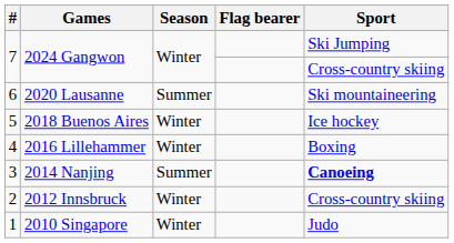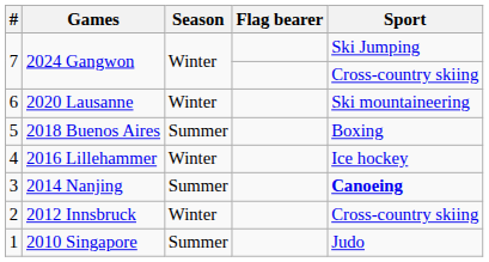 <table class="wikitable sortable">
 <tr>
 <th>#</th>
 <th>Games</th>
 <th>Season</th>
 <th>Flag bearer</th>
 <th>Sport</th>
 </tr>
 <tr>
 <td rowspan=2>7</td>
 <td rowspan=2><a href='#'>2024 Gangwon</a></td>
 <td rowspan=2>Winter</td>
 <td></td>
 <td><a href='#'>Ski Jumping</a></td>
 </tr>
 <tr>
 <td></td>
 <td><a href='#'>Cross-country skiing</a></td>
 </tr>
 <tr>
 <td>6</td>
 <td><a href='#'>2020 Lausanne</a></td>
-<td>Summer</td>
+<td>Winter</td>
 <td></td>
 <td><a href='#'>Ski mountaineering</a></td>
 </tr>
 <tr>
 <td>5</td>
 <td><a href='#'>2018 Buenos Aires</a></td>
-<td>Winter</td>
+<td>Summer</td>
 <td></td>
-<td><a href='#'>Ice hockey</a></td>
+<td><a href='#'>Boxing</a></td>
 </tr>
 <tr>
 <td>4</td>
 <td><a href='#'>2016 Lillehammer</a></td>
 <td>Winter</td>
 <td></td>
-<td><a href='#'>Boxing</a></td>
+<td><a href='#'>Ice hockey</a></td>
 </tr>
 <tr>
 <td>3</td>
 <td><a href='#'>2014 Nanjing</a></td>
 <td>Summer</td>
 <td></td>
 <td><strong><a href='#'>Canoeing</a></strong></td>
 </tr>
 <tr>
 <td>2</td>
 <td><a href='#'>2012 Innsbruck</a></td>
 <td>Winter</td>
 <td></td>
 <td><a href='#'>Cross-country skiing</a></td>
 </tr>
 <tr>
 <td>1</td>
 <td><a href='#'>2010 Singapore</a></td>
-<td>Winter</td>
+<td>Summer</td>
 <td></td>
 <td><a href='#'>Judo</a></td>
 </tr>
 </table>
